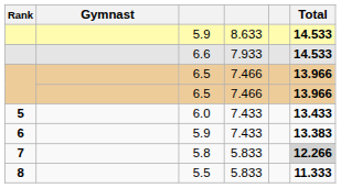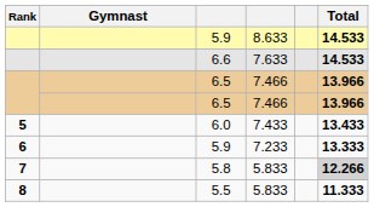 <table style="text-align:center;" class="wikitable sortable">
 <tr>
 <th scope="col" style="width:15px;"><small>Rank</small></th>
 <th scope="col" style="width:175px;">Gymnast</th>
 <th scope="col" style="width:50px;"><small></small></th>
 <th scope="col" style="width:50px;"><small></small></th>
 <th scope="col" style="width:20px;"><small></small></th>
 <th scope="col" style="width:50px;">Total</th>
 </tr>
 <tr style="background:#fffcaf;">
 <td scope="row" style="text-align:center"><strong></strong></td>
 <td style="text-align:left;"></td>
 <td>5.9</td>
 <td>8.633</td>
 <td></td>
 <td><strong>14.533</strong></td>
 </tr>
 <tr style="background:#e5e5e5;">
 <td scope="row" style="text-align:center"><strong></strong></td>
 <td style="text-align:left;"></td>
 <td>6.6</td>
-<td>7.933</td>
+<td>7.633</td>
 <td></td>
 <td><strong>14.533</strong></td>
 </tr>
 <tr style="background:#ec9;">
 <td scope="row" style="text-align:center; background:#ec9;" rowspan=2><strong></strong></td>
 <td style="text-align:left;"></td>
 <td>6.5</td>
 <td>7.466</td>
 <td></td>
 <td><strong>13.966</strong></td>
 </tr>
 <tr style="background:#ec9;">
 <td style="text-align:left;"></td>
 <td>6.5</td>
 <td>7.466</td>
 <td></td>
 <td><strong>13.966</strong></td>
 </tr>
 <tr>
 <td scope="row" style="text-align:center"><strong>5</strong></td>
 <td style="text-align:left;"></td>
 <td>6.0</td>
 <td>7.433</td>
 <td></td>
 <td><strong>13.433</strong></td>
 </tr>
 <tr>
 <td scope="row" style="text-align:center"><strong>6</strong></td>
 <td style="text-align:left;"></td>
 <td>5.9</td>
-<td>7.433</td>
+<td>7.233</td>
 <td></td>
-<td><strong>13.383</strong></td>
+<td><strong>13.333</strong></td>
 </tr>
 <tr>
 <td scope="row" style="text-align:center"><strong>7</strong></td>
 <td style="text-align:left;"></td>
 <td>5.8</td>
 <td>5.833</td>
 <td></td>
 <td style="background: lightgrey;"><strong>12.266</strong></td>
 </tr>
 <tr>
 <td scope="row" style="text-align:center"><strong>8</strong></td>
 <td style="text-align:left;"></td>
 <td>5.5</td>
 <td>5.833</td>
 <td></td>
 <td><strong>11.333</strong></td>
 </tr>
 </table>
